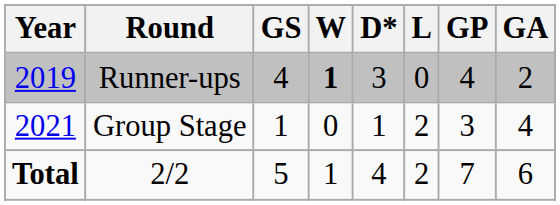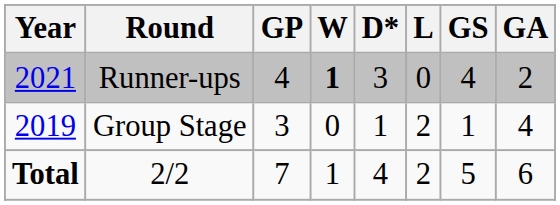 <table class="wikitable" style="text-align: center">
 <tr>
 <th>Year</th>
 <th>Round</th>
-<th>GS</th>
+<th>GP</th>
 <th>W</th>
 <th>D*</th>
 <th>L</th>
-<th>GP</th>
+<th>GS</th>
 <th>GA</th>
 </tr>
 <tr bgcolor=silver>
-<td> <a href='#'>2019</a></td>
+<td> <a href='#'>2021</a></td>
 <td>Runner-ups</td>
 <td>4</td>
 <td><strong>1</strong></td>
 <td>3</td>
 <td>0</td>
 <td>4</td>
 <td>2</td>
 </tr>
 <tr>
-<td> <a href='#'>2021</a></td>
+<td> <a href='#'>2019</a></td>
 <td>Group Stage</td>
-<td>1</td>
+<td>3</td>
 <td>0</td>
 <td>1</td>
 <td>2</td>
-<td>3</td>
+<td>1</td>
 <td>4</td>
 </tr>
 <tr>
 <td><strong>Total</strong></td>
 <td>2/2</td>
-<td>5</td>
+<td>7</td>
 <td>1</td>
 <td>4</td>
 <td>2</td>
-<td>7</td>
+<td>5</td>
 <td>6</td>
 </tr>
 </table>
